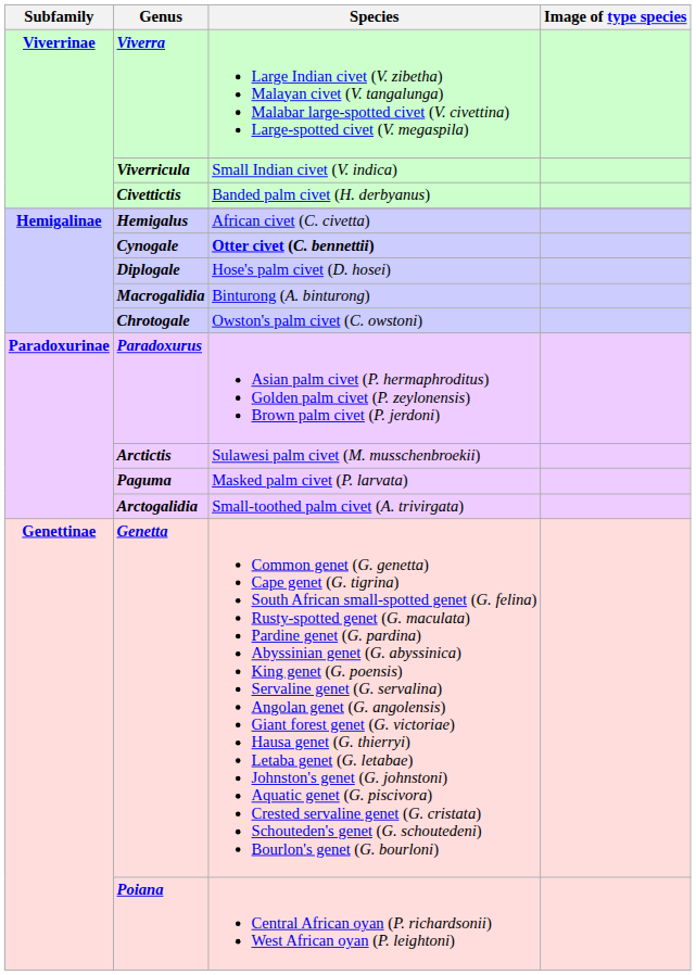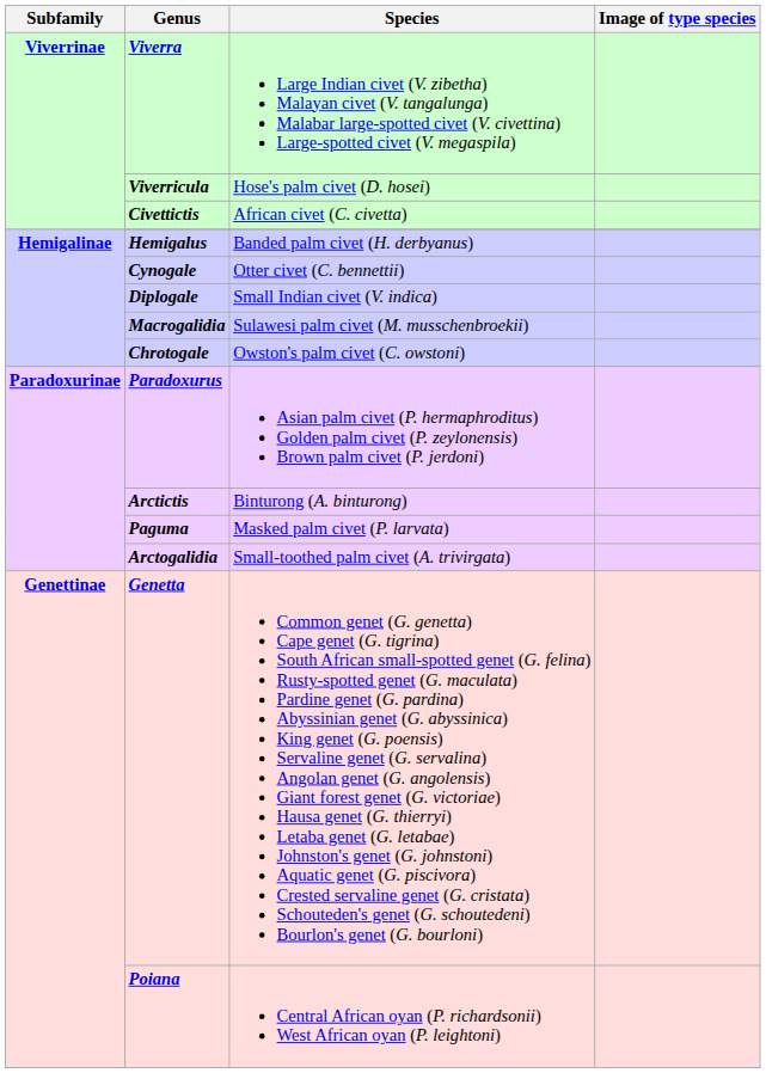 <table class="wikitable">
 <tr>
 <th>Subfamily</th>
 <th>Genus</th>
 <th>Species</th>
 <th>Image of <a href='#'>type species</a></th>
 </tr>
 <tr style="vertical-align:top; background:#ccFFcc;">
 <th rowspan="3" style="text-align:center; background:#ccFFcc;"><a href='#'>Viverrinae</a></th>
 <td><strong><em><a href='#'>Viverra</a></em></strong> </td>
 <td><br><ul><li><a href='#'>Large Indian civet</a> (<em>V. zibetha</em>) </li><li><a href='#'>Malayan civet</a> (<em>V. tangalunga</em>) </li><li><a href='#'>Malabar large-spotted civet</a> (<em>V. civettina</em>) </li><li><a href='#'>Large-spotted civet</a> (<em>V. megaspila</em>) </li></ul></td>
 <td></td>
 </tr>
 <tr style="vertical-align:top; background:#ccFFcc;">
 <td><strong><em>Viverricula</em></strong> </td>
-<td><a href='#'>Small Indian civet</a> (<em>V. indica</em>) </td>
+<td><a href='#'>Hose's palm civet</a> (<em>D. hosei</em>) </td>
 <td></td>
 </tr>
 <tr style="vertical-align:top; background:#ccFFcc;">
 <td><strong><em>Civettictis</em></strong> </td>
-<td><a href='#'>Banded palm civet</a> (<em>H. derbyanus</em>) </td>
+<td><a href='#'>African civet</a> (<em>C. civetta</em>) </td>
 <td></td>
 </tr>
 <tr style="vertical-align:top; background:#ccccFF;">
 <th rowspan="6" style="text-align:center; background:#ccccFF;"><a href='#'>Hemigalinae</a> </th>
 </tr>
 <tr style="vertical-align:top; background:#ccccFF;">
 <td><strong><em>Hemigalus</em></strong> </td>
-<td><a href='#'>African civet</a> (<em>C. civetta</em>) </td>
+<td><a href='#'>Banded palm civet</a> (<em>H. derbyanus</em>) </td>
 <td></td>
 </tr>
 <tr style="vertical-align:top; background:#ccccFF;">
 <td><strong><em>Cynogale</em></strong> </td>
-<td><strong><a href='#'>Otter civet</a> (<em>C. bennettii</em>) </strong></td>
+<td><a href='#'>Otter civet</a> (<em>C. bennettii</em>) </td>
 <td></td>
 </tr>
 <tr style="vertical-align:top; background:#ccccFF;">
 <td><strong><em>Diplogale</em></strong> </td>
-<td><a href='#'>Hose's palm civet</a> (<em>D. hosei</em>) </td>
+<td><a href='#'>Small Indian civet</a> (<em>V. indica</em>) </td>
 <td></td>
 </tr>
 <tr style="vertical-align:top; background:#ccccFF;">
 <td><strong><em>Macrogalidia</em></strong> </td>
-<td><a href='#'>Binturong</a> (<em>A. binturong</em>) </td>
+<td><a href='#'>Sulawesi palm civet</a> (<em>M. musschenbroekii</em>) </td>
 <td></td>
 </tr>
 <tr style="vertical-align:top; background:#ccccFF;">
 <td><strong><em>Chrotogale</em></strong> </td>
 <td><a href='#'>Owston's palm civet</a> (<em>C. owstoni</em>) </td>
 <td></td>
 </tr>
 <tr style="vertical-align:top; background:#eeccFF;">
 <th rowspan="4" style="text-align:center; background:#eeccFF;"><a href='#'>Paradoxurinae</a> </th>
 <td><strong><em><a href='#'>Paradoxurus</a></em></strong> </td>
 <td><br><ul><li><a href='#'>Asian palm civet</a> (<em>P. hermaphroditus</em>) </li><li><a href='#'>Golden palm civet</a> (<em>P. zeylonensis</em>) </li><li><a href='#'>Brown palm civet</a> (<em>P. jerdoni</em>) </li></ul></td>
 <td></td>
 </tr>
 <tr style="vertical-align:top; background:#eeccFF;">
 <td><strong><em>Arctictis</em></strong> </td>
-<td><a href='#'>Sulawesi palm civet</a> (<em>M. musschenbroekii</em>) </td>
+<td><a href='#'>Binturong</a> (<em>A. binturong</em>) </td>
 <td></td>
 </tr>
 <tr style="vertical-align:top; background:#eeccFF;">
 <td><strong><em>Paguma</em></strong> </td>
 <td><a href='#'>Masked palm civet</a> (<em>P. larvata</em>) </td>
 <td></td>
 </tr>
 <tr style="vertical-align:top; background:#eeccFF;">
 <td><strong><em>Arctogalidia</em></strong> </td>
 <td><a href='#'>Small-toothed palm civet</a> (<em>A. trivirgata</em>) </td>
 <td></td>
 </tr>
 <tr style="vertical-align:top; background:#FFdddd;">
 <th rowspan="2" style="text-align:center; background:#FFdddd;"><a href='#'>Genettinae</a></th>
 <td><strong><em><a href='#'>Genetta</a></em></strong> </td>
 <td><br><ul><li><a href='#'>Common genet</a> (<em>G. genetta</em>) </li><li><a href='#'>Cape genet</a> (<em>G. tigrina</em>) </li><li><a href='#'>South African small-spotted genet</a> (<em>G. felina</em>) </li><li><a href='#'>Rusty-spotted genet</a> (<em>G. maculata</em>) </li><li><a href='#'>Pardine genet</a> (<em>G. pardina</em>) </li><li><a href='#'>Abyssinian genet</a> (<em>G. abyssinica</em>) </li><li><a href='#'>King genet</a> (<em>G. poensis</em>) </li><li><a href='#'>Servaline genet</a> (<em>G. servalina</em>) </li><li><a href='#'>Angolan genet</a> (<em>G. angolensis</em>) </li><li><a href='#'>Giant forest genet</a> (<em>G. victoriae</em>) </li><li><a href='#'>Hausa genet</a> (<em>G. thierryi</em>) </li><li><a href='#'>Letaba genet</a> (<em>G. letabae</em>) </li><li><a href='#'>Johnston's genet</a> (<em>G. johnstoni</em>) </li><li><a href='#'>Aquatic genet</a> (<em>G. piscivora</em>) </li><li><a href='#'>Crested servaline genet</a> (<em>G. cristata</em>) </li><li><a href='#'>Schouteden's genet</a> (<em>G. schoutedeni</em>) </li><li><a href='#'>Bourlon's genet</a> (<em>G. bourloni</em>) </li></ul></td>
 <td></td>
 </tr>
 <tr style="vertical-align:top; background:#FFdddd;">
 <td><strong><em><a href='#'>Poiana</a></em></strong> </td>
 <td><br><ul><li><a href='#'>Central African oyan</a> (<em>P. richardsonii</em>) </li><li><a href='#'>West African oyan</a> (<em>P. leightoni</em>) </li></ul></td>
 <td></td>
 </tr>
 </table>
